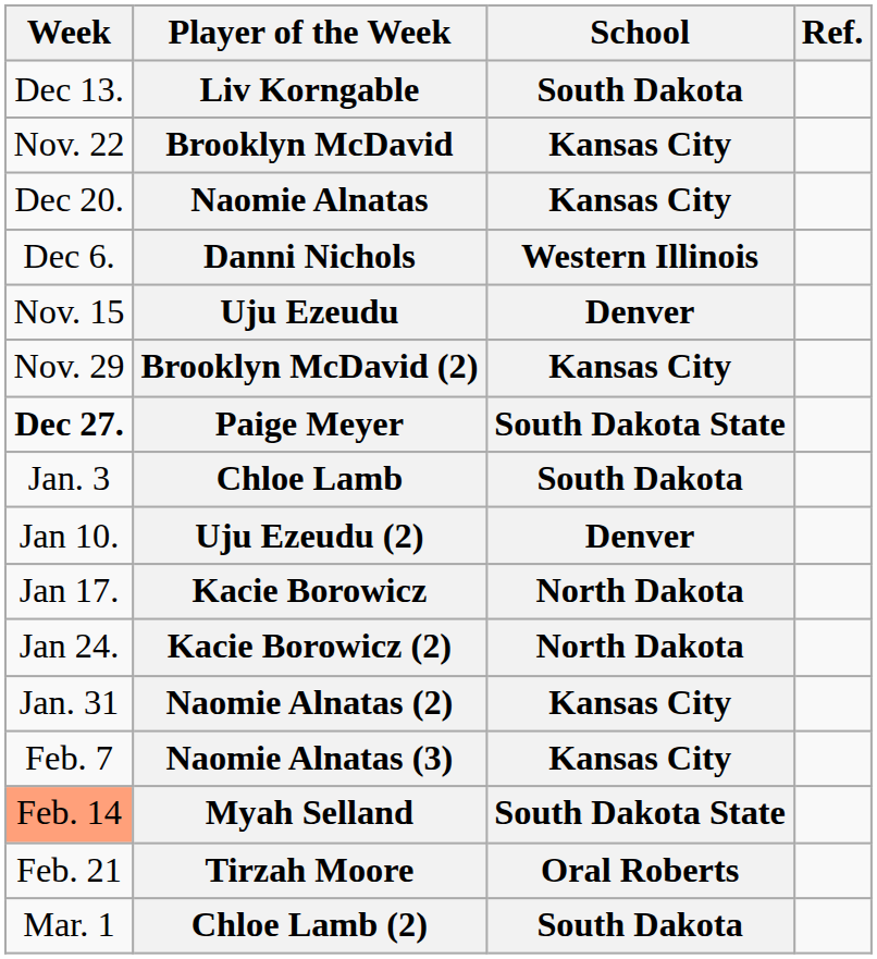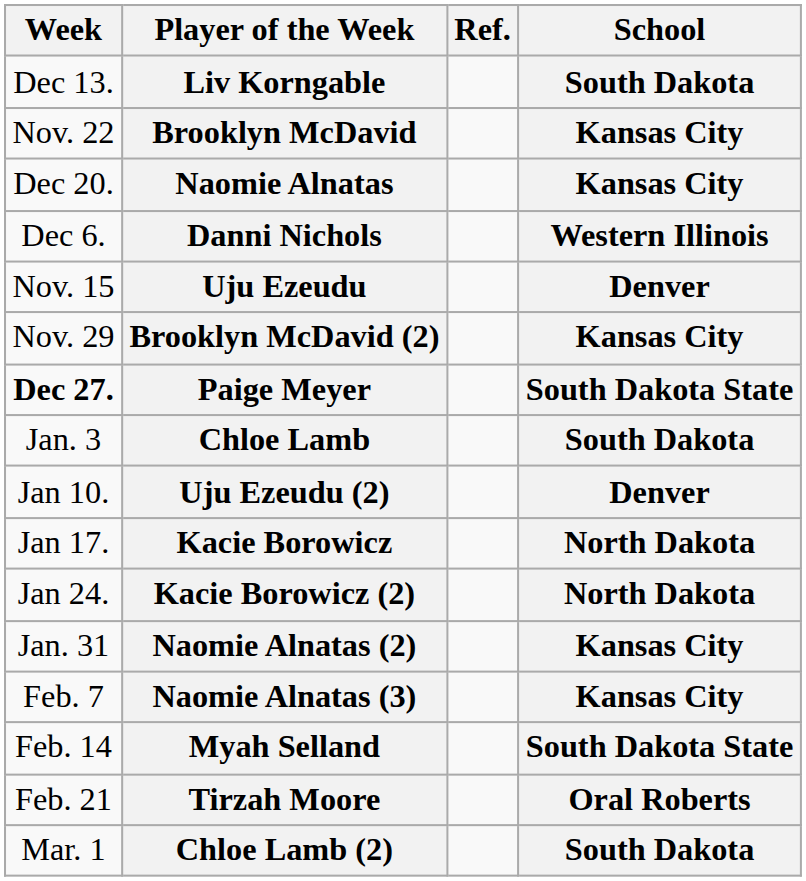 <table class=wikitable style="text-align:center">
 <tr>
 <th>Week</th>
 <th>Player of the Week</th>
+<th>Ref.</th>
 <th>School</th>
-<th>Ref.</th>
 </tr>
 <tr>
 <td>Dec 13.</td>
 <th style=>Liv Korngable</th>
+<td></td>
 <th style=>South Dakota</th>
-<td></td>
 </tr>
 <tr>
 <td>Nov. 22</td>
 <th style=>Brooklyn McDavid</th>
+<td></td>
 <th style=>Kansas City</th>
-<td></td>
 </tr>
 <tr>
 <td>Dec 20.</td>
 <th style=>Naomie Alnatas</th>
+<td></td>
 <th style=>Kansas City</th>
-<td></td>
 </tr>
 <tr>
 <td>Dec 6.</td>
 <th style=>Danni Nichols</th>
+<td></td>
 <th style=>Western Illinois</th>
-<td></td>
 </tr>
 <tr>
 <td>Nov. 15</td>
 <th style=>Uju Ezeudu</th>
+<td></td>
 <th style=>Denver</th>
-<td></td>
 </tr>
 <tr>
 <td>Nov. 29</td>
 <th style=>Brooklyn McDavid (2)</th>
+<td></td>
 <th style=>Kansas City</th>
-<td></td>
 </tr>
 <tr>
 <td><strong>Dec 27.</strong></td>
 <th style=>Paige Meyer</th>
+<td></td>
 <th style=>South Dakota State</th>
-<td></td>
 </tr>
 <tr>
 <td>Jan. 3</td>
 <th style=>Chloe Lamb</th>
+<td></td>
 <th style=>South Dakota</th>
-<td></td>
 </tr>
 <tr>
 <td>Jan 10.</td>
 <th style=>Uju Ezeudu (2)</th>
+<td></td>
 <th style=>Denver</th>
-<td></td>
 </tr>
 <tr>
 <td>Jan 17.</td>
 <th style=>Kacie Borowicz</th>
+<td></td>
 <th style=>North Dakota</th>
-<td></td>
 </tr>
 <tr>
 <td>Jan 24.</td>
 <th style=>Kacie Borowicz (2)</th>
+<td></td>
 <th style=>North Dakota</th>
-<td></td>
 </tr>
 <tr>
 <td>Jan. 31</td>
 <th style=>Naomie Alnatas (2)</th>
+<td></td>
 <th style=>Kansas City</th>
-<td></td>
 </tr>
 <tr>
 <td>Feb. 7</td>
 <th style=>Naomie Alnatas (3)</th>
+<td></td>
 <th style=>Kansas City</th>
-<td></td>
 </tr>
 <tr>
-<td style="background: lightsalmon;">Feb. 14</td>
+<td>Feb. 14</td>
 <th style=>Myah Selland</th>
+<td></td>
 <th style=>South Dakota State</th>
-<td></td>
 </tr>
 <tr>
 <td>Feb. 21</td>
 <th style=>Tirzah Moore</th>
+<td></td>
 <th style=>Oral Roberts</th>
-<td></td>
 </tr>
 <tr>
 <td>Mar. 1</td>
 <th style=>Chloe Lamb (2)</th>
+<td></td>
 <th style=>South Dakota</th>
-<td></td>
 </tr>
 </table>
